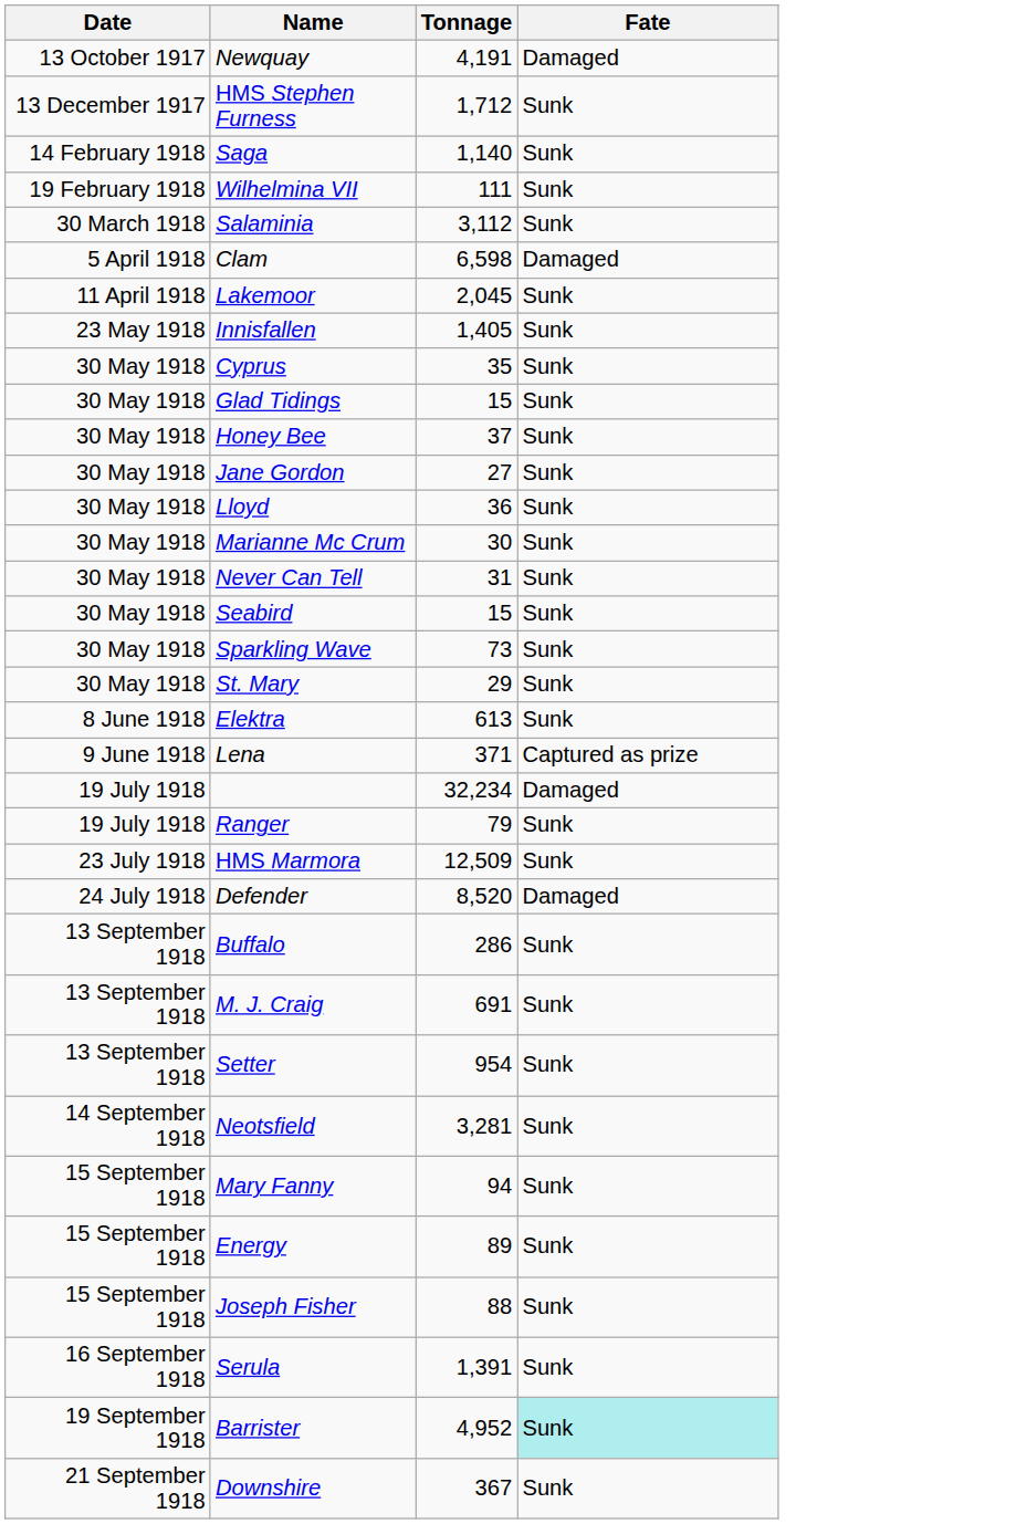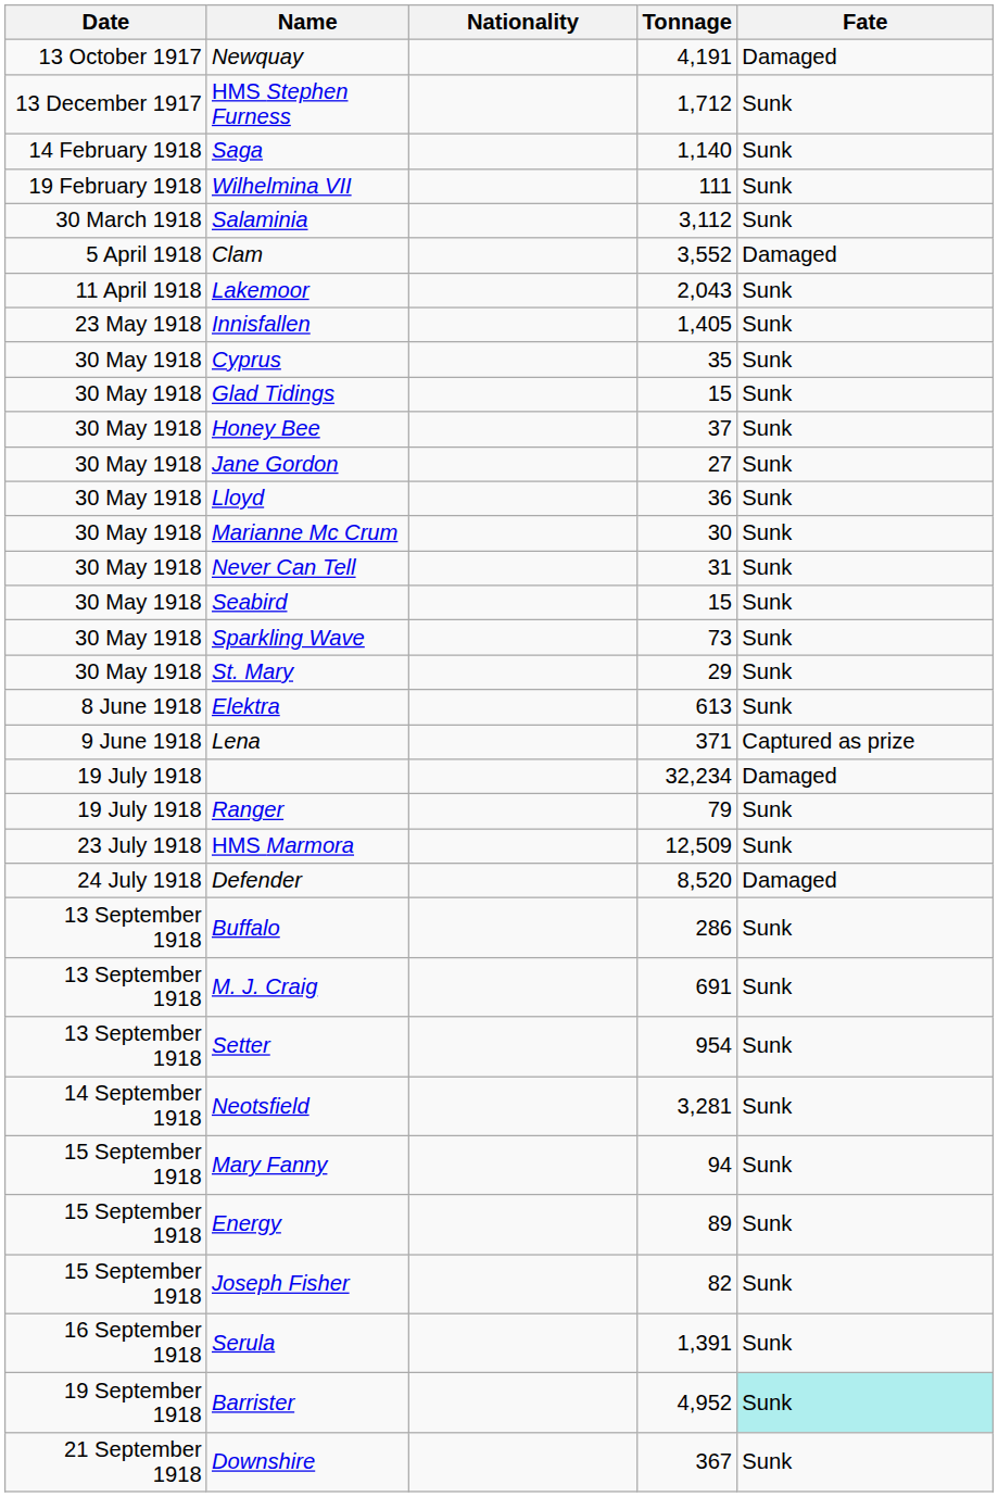 <table class="wikitable sortable">
 <tr>
 <th width="140px">Date</th>
 <th width="140px">Name</th>
+<th width="160px">Nationality</th>
 <th width="25px">Tonnage</th>
 <th width="180px">Fate</th>
 </tr>
 <tr>
 <td align="right">13 October 1917</td>
 <td align="left"><em>Newquay</em></td>
+<td align="left"></td>
 <td align="right">4,191</td>
 <td align="left">Damaged</td>
 </tr>
 <tr>
 <td align="right">13 December 1917</td>
 <td align="left"><a href='#'>HMS <em>Stephen Furness</em></a></td>
+<td align="left"></td>
 <td align="right">1,712</td>
 <td align="left">Sunk</td>
 </tr>
 <tr>
 <td align="right">14 February 1918</td>
 <td align="left"><a href='#'><em>Saga</em></a></td>
+<td align="left"></td>
 <td align="right">1,140</td>
 <td align="left">Sunk</td>
 </tr>
 <tr>
 <td align="right">19 February 1918</td>
 <td align="left"><a href='#'><em>Wilhelmina VII</em></a></td>
+<td align="left"></td>
 <td align="right">111</td>
 <td align="left">Sunk</td>
 </tr>
 <tr>
 <td align="right">30 March 1918</td>
 <td align="left"><a href='#'><em>Salaminia</em></a></td>
+<td align="left"></td>
 <td align="right">3,112</td>
 <td align="left">Sunk</td>
 </tr>
 <tr>
 <td align="right">5 April 1918</td>
 <td align="left"><em>Clam</em></td>
-<td align="right">6,598</td>
+<td align="left"></td>
+<td align="right">3,552</td>
 <td align="left">Damaged</td>
 </tr>
 <tr>
 <td align="right">11 April 1918</td>
 <td align="left"><a href='#'><em>Lakemoor</em></a></td>
-<td align="right">2,045</td>
+<td align="left"></td>
+<td align="right">2,043</td>
 <td align="left">Sunk</td>
 </tr>
 <tr>
 <td align="right">23 May 1918</td>
 <td align="left"><a href='#'><em>Innisfallen</em></a></td>
+<td align="left"></td>
 <td align="right">1,405</td>
 <td align="left">Sunk</td>
 </tr>
 <tr>
 <td align="right">30 May 1918</td>
 <td align="left"><a href='#'><em>Cyprus</em></a></td>
+<td align="left"></td>
 <td align="right">35</td>
 <td align="left">Sunk</td>
 </tr>
 <tr>
 <td align="right">30 May 1918</td>
 <td align="left"><a href='#'><em>Glad Tidings</em></a></td>
+<td align="left"></td>
 <td align="right">15</td>
 <td align="left">Sunk</td>
 </tr>
 <tr>
 <td align="right">30 May 1918</td>
 <td align="left"><a href='#'><em>Honey Bee</em></a></td>
+<td align="left"></td>
 <td align="right">37</td>
 <td align="left">Sunk</td>
 </tr>
 <tr>
 <td align="right">30 May 1918</td>
 <td align="left"><a href='#'><em>Jane Gordon</em></a></td>
+<td align="left"></td>
 <td align="right">27</td>
 <td align="left">Sunk</td>
 </tr>
 <tr>
 <td align="right">30 May 1918</td>
 <td align="left"><a href='#'><em>Lloyd</em></a></td>
+<td align="left"></td>
 <td align="right">36</td>
 <td align="left">Sunk</td>
 </tr>
 <tr>
 <td align="right">30 May 1918</td>
 <td align="left"><a href='#'><em>Marianne Mc Crum</em></a></td>
+<td align="left"></td>
 <td align="right">30</td>
 <td align="left">Sunk</td>
 </tr>
 <tr>
 <td align="right">30 May 1918</td>
 <td align="left"><a href='#'><em>Never Can Tell</em></a></td>
+<td align="left"></td>
 <td align="right">31</td>
 <td align="left">Sunk</td>
 </tr>
 <tr>
 <td align="right">30 May 1918</td>
 <td align="left"><a href='#'><em>Seabird</em></a></td>
+<td align="left"></td>
 <td align="right">15</td>
 <td align="left">Sunk</td>
 </tr>
 <tr>
 <td align="right">30 May 1918</td>
 <td align="left"><a href='#'><em>Sparkling Wave</em></a></td>
+<td align="left"></td>
 <td align="right">73</td>
 <td align="left">Sunk</td>
 </tr>
 <tr>
 <td align="right">30 May 1918</td>
 <td align="left"><a href='#'><em>St. Mary</em></a></td>
+<td align="left"></td>
 <td align="right">29</td>
 <td align="left">Sunk</td>
 </tr>
 <tr>
 <td align="right">8 June 1918</td>
 <td align="left"><a href='#'><em>Elektra</em></a></td>
+<td align="left"></td>
 <td align="right">613</td>
 <td align="left">Sunk</td>
 </tr>
 <tr>
 <td align="right">9 June 1918</td>
 <td align="left"><em>Lena</em></td>
+<td align="left"></td>
 <td align="right">371</td>
 <td align="left">Captured as prize</td>
 </tr>
 <tr>
 <td align="right">19 July 1918</td>
+<td align="left"></td>
 <td align="left"></td>
 <td align="right">32,234</td>
 <td align="left">Damaged</td>
 </tr>
 <tr>
 <td align="right">19 July 1918</td>
 <td align="left"><a href='#'><em>Ranger</em></a></td>
+<td align="left"></td>
 <td align="right">79</td>
 <td align="left">Sunk</td>
 </tr>
 <tr>
 <td align="right">23 July 1918</td>
 <td align="left"><a href='#'>HMS <em>Marmora</em></a></td>
+<td align="left"></td>
 <td align="right">12,509</td>
 <td align="left">Sunk</td>
 </tr>
 <tr>
 <td align="right">24 July 1918</td>
 <td align="left"><em>Defender</em></td>
+<td align="left"></td>
 <td align="right">8,520</td>
 <td align="left">Damaged</td>
 </tr>
 <tr>
 <td align="right">13 September 1918</td>
 <td align="left"><a href='#'><em>Buffalo</em></a></td>
+<td align="left"></td>
 <td align="right">286</td>
 <td align="left">Sunk</td>
 </tr>
 <tr>
 <td align="right">13 September 1918</td>
 <td align="left"><a href='#'><em>M. J. Craig</em></a></td>
+<td align="left"></td>
 <td align="right">691</td>
 <td align="left">Sunk</td>
 </tr>
 <tr>
 <td align="right">13 September 1918</td>
 <td align="left"><a href='#'><em>Setter</em></a></td>
+<td align="left"></td>
 <td align="right">954</td>
 <td align="left">Sunk</td>
 </tr>
 <tr>
 <td align="right">14 September 1918</td>
 <td align="left"><a href='#'><em>Neotsfield</em></a></td>
+<td align="left"></td>
 <td align="right">3,281</td>
 <td align="left">Sunk</td>
 </tr>
 <tr>
 <td align="right">15 September 1918</td>
 <td align="left"><a href='#'><em>Mary Fanny</em></a></td>
+<td align="left"></td>
 <td align="right">94</td>
 <td align="left">Sunk</td>
 </tr>
 <tr>
 <td align="right">15 September 1918</td>
 <td align="left"><a href='#'><em>Energy</em></a></td>
+<td align="left"></td>
 <td align="right">89</td>
 <td align="left">Sunk</td>
 </tr>
 <tr>
 <td align="right">15 September 1918</td>
 <td align="left"><a href='#'><em>Joseph Fisher</em></a></td>
-<td align="right">88</td>
+<td align="left"></td>
+<td align="right">82</td>
 <td align="left">Sunk</td>
 </tr>
 <tr>
 <td align="right">16 September 1918</td>
 <td align="left"><a href='#'><em>Serula</em></a></td>
+<td align="left"></td>
 <td align="right">1,391</td>
 <td align="left">Sunk</td>
 </tr>
 <tr>
 <td align="right">19 September 1918</td>
 <td align="left"><a href='#'><em>Barrister</em></a></td>
+<td align="left"></td>
 <td align="right">4,952</td>
 <td align="left" style="background: paleturquoise;">Sunk</td>
 </tr>
 <tr>
 <td align="right">21 September 1918</td>
 <td align="left"><a href='#'><em>Downshire</em></a></td>
+<td align="left"></td>
 <td align="right">367</td>
 <td align="left">Sunk</td>
 </tr>
 </table>
